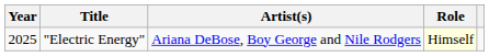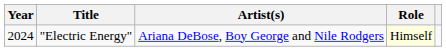 <table class="wikitable plainrowheaders sortable">
 <tr>
 <th scope="col">Year</th>
 <th scope="col">Title</th>
 <th scope="col">Artist(s)</th>
 <th scope="col" class="unsortable">Role</th>
 <th scope="col" class="unsortable"></th>
 </tr>
 <tr>
-<td>2025</td>
+<td>2024</td>
 <td>"Electric Energy"</td>
 <td><a href='#'>Ariana DeBose</a>, <a href='#'>Boy George</a> and <a href='#'>Nile Rodgers</a></td>
 <td style="background: lightyellow;">Himself</td>
 <td style="text-align:center;"></td>
 </tr>
 </table>
